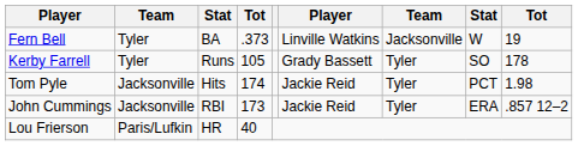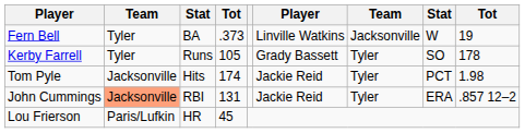 <table class="wikitable">
 <tr>
 <th>Player</th>
 <th>Team</th>
 <th>Stat</th>
 <th>Tot</th>
 <th></th>
 <th>Player</th>
 <th>Team</th>
 <th>Stat</th>
 <th>Tot</th>
 </tr>
 <tr>
 <td><a href='#'>Fern Bell</a></td>
 <td>Tyler</td>
 <td>BA</td>
 <td>.373</td>
 <td></td>
 <td>Linville Watkins</td>
 <td>Jacksonville</td>
 <td>W</td>
 <td>19</td>
 </tr>
 <tr>
 <td><a href='#'>Kerby Farrell</a></td>
 <td>Tyler</td>
 <td>Runs</td>
 <td>105</td>
 <td></td>
 <td>Grady Bassett</td>
 <td>Tyler</td>
 <td>SO</td>
 <td>178</td>
 </tr>
 <tr>
 <td>Tom Pyle</td>
 <td>Jacksonville</td>
 <td>Hits</td>
 <td>174</td>
 <td></td>
 <td>Jackie Reid</td>
 <td>Tyler</td>
 <td>PCT</td>
 <td>1.98</td>
 </tr>
 <tr>
 <td>John Cummings</td>
-<td>Jacksonville</td>
+<td style="background: lightsalmon;">Jacksonville</td>
 <td>RBI</td>
-<td>173</td>
+<td>131</td>
 <td></td>
 <td>Jackie Reid</td>
 <td>Tyler</td>
 <td>ERA</td>
 <td>.857 12–2</td>
 </tr>
 <tr>
 <td>Lou Frierson</td>
 <td>Paris/Lufkin</td>
 <td>HR</td>
-<td>40</td>
+<td>45</td>
 </tr>
 </table>
